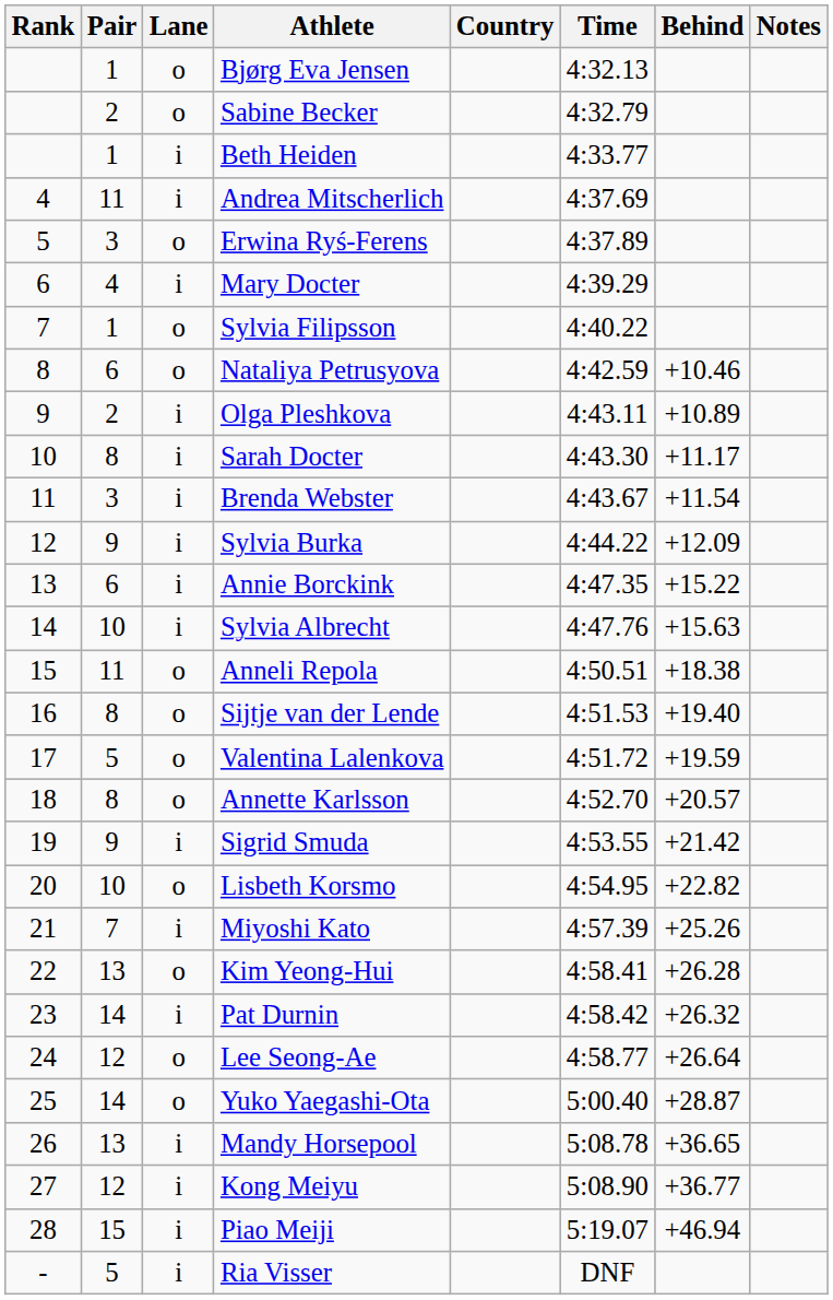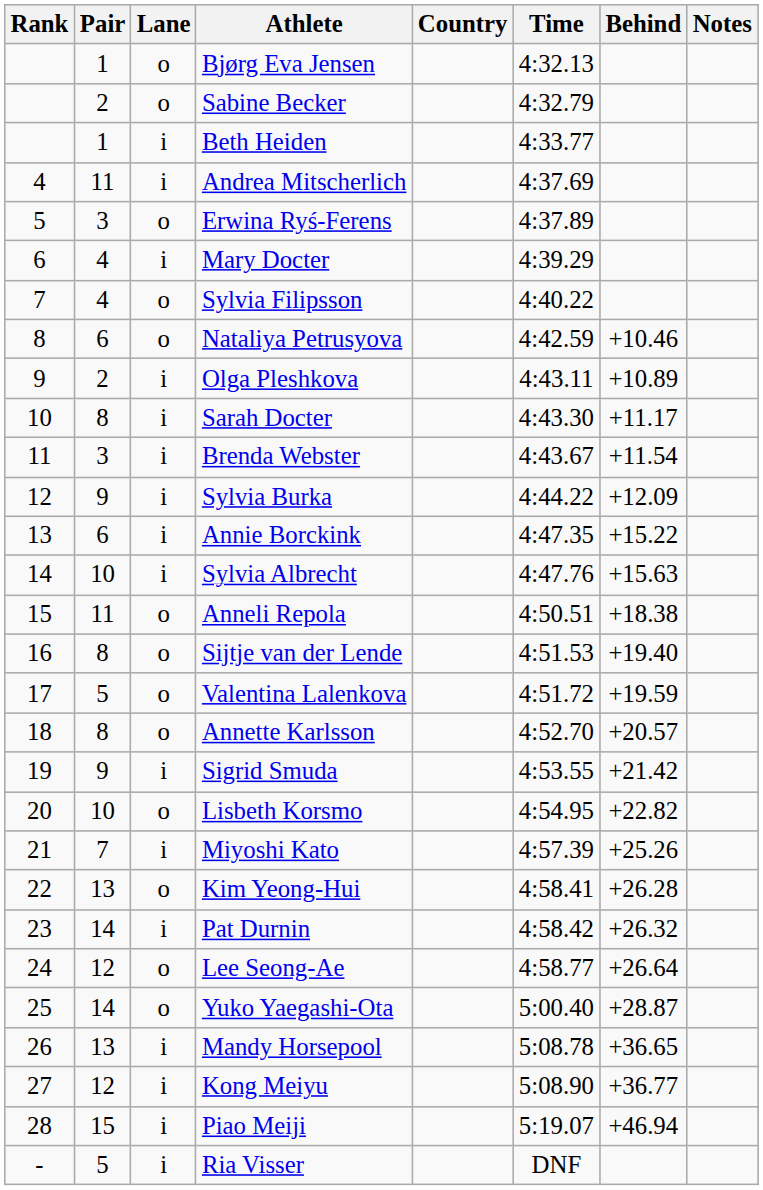 <table class="wikitable sortable" style="text-align:center">
 <tr>
 <th>Rank</th>
 <th>Pair</th>
 <th>Lane</th>
 <th>Athlete</th>
 <th>Country</th>
 <th>Time</th>
 <th>Behind</th>
 <th>Notes</th>
 </tr>
 <tr>
 <td></td>
 <td>1</td>
 <td>o</td>
 <td align=left><a href='#'>Bjørg Eva Jensen</a></td>
 <td align=left></td>
 <td>4:32.13</td>
 <td></td>
 <td></td>
 </tr>
 <tr>
 <td></td>
 <td>2</td>
 <td>o</td>
 <td align=left><a href='#'>Sabine Becker</a></td>
 <td align=left></td>
 <td>4:32.79</td>
 <td></td>
 <td></td>
 </tr>
 <tr>
 <td></td>
 <td>1</td>
 <td>i</td>
 <td align=left><a href='#'>Beth Heiden</a></td>
 <td align=left></td>
 <td>4:33.77</td>
 <td></td>
 <td></td>
 </tr>
 <tr>
 <td>4</td>
 <td>11</td>
 <td>i</td>
 <td align=left><a href='#'>Andrea Mitscherlich</a></td>
 <td align=left></td>
 <td>4:37.69</td>
 <td></td>
 <td></td>
 </tr>
 <tr>
 <td>5</td>
 <td>3</td>
 <td>o</td>
 <td align=left><a href='#'>Erwina Ryś-Ferens</a></td>
 <td align=left></td>
 <td>4:37.89</td>
 <td></td>
 <td></td>
 </tr>
 <tr>
 <td>6</td>
 <td>4</td>
 <td>i</td>
 <td align=left><a href='#'>Mary Docter</a></td>
 <td align=left></td>
 <td>4:39.29</td>
 <td></td>
 <td></td>
 </tr>
 <tr>
 <td>7</td>
-<td>1</td>
+<td>4</td>
 <td>o</td>
 <td align=left><a href='#'>Sylvia Filipsson</a></td>
 <td align=left></td>
 <td>4:40.22</td>
 <td></td>
 <td></td>
 </tr>
 <tr>
 <td>8</td>
 <td>6</td>
 <td>o</td>
 <td align=left><a href='#'>Nataliya Petrusyova</a></td>
 <td align=left></td>
 <td>4:42.59</td>
 <td>+10.46</td>
 <td></td>
 </tr>
 <tr>
 <td>9</td>
 <td>2</td>
 <td>i</td>
 <td align=left><a href='#'>Olga Pleshkova</a></td>
 <td align=left></td>
 <td>4:43.11</td>
 <td>+10.89</td>
 <td></td>
 </tr>
 <tr>
 <td>10</td>
 <td>8</td>
 <td>i</td>
 <td align=left><a href='#'>Sarah Docter</a></td>
 <td align=left></td>
 <td>4:43.30</td>
 <td>+11.17</td>
 <td></td>
 </tr>
 <tr>
 <td>11</td>
 <td>3</td>
 <td>i</td>
 <td align=left><a href='#'>Brenda Webster</a></td>
 <td align=left></td>
 <td>4:43.67</td>
 <td>+11.54</td>
 <td></td>
 </tr>
 <tr>
 <td>12</td>
 <td>9</td>
 <td>i</td>
 <td align=left><a href='#'>Sylvia Burka</a></td>
 <td align=left></td>
 <td>4:44.22</td>
 <td>+12.09</td>
 <td></td>
 </tr>
 <tr>
 <td>13</td>
 <td>6</td>
 <td>i</td>
 <td align=left><a href='#'>Annie Borckink</a></td>
 <td align=left></td>
 <td>4:47.35</td>
 <td>+15.22</td>
 <td></td>
 </tr>
 <tr>
 <td>14</td>
 <td>10</td>
 <td>i</td>
 <td align=left><a href='#'>Sylvia Albrecht</a></td>
 <td align=left></td>
 <td>4:47.76</td>
 <td>+15.63</td>
 <td></td>
 </tr>
 <tr>
 <td>15</td>
 <td>11</td>
 <td>o</td>
 <td align=left><a href='#'>Anneli Repola</a></td>
 <td align=left></td>
 <td>4:50.51</td>
 <td>+18.38</td>
 <td></td>
 </tr>
 <tr>
 <td>16</td>
 <td>8</td>
 <td>o</td>
 <td align=left><a href='#'>Sijtje van der Lende</a></td>
 <td align=left></td>
 <td>4:51.53</td>
 <td>+19.40</td>
 <td></td>
 </tr>
 <tr>
 <td>17</td>
 <td>5</td>
 <td>o</td>
 <td align=left><a href='#'>Valentina Lalenkova</a></td>
 <td align=left></td>
 <td>4:51.72</td>
 <td>+19.59</td>
 <td></td>
 </tr>
 <tr>
 <td>18</td>
 <td>8</td>
 <td>o</td>
 <td align=left><a href='#'>Annette Karlsson</a></td>
 <td align=left></td>
 <td>4:52.70</td>
 <td>+20.57</td>
 <td></td>
 </tr>
 <tr>
 <td>19</td>
 <td>9</td>
 <td>i</td>
 <td align=left><a href='#'>Sigrid Smuda</a></td>
 <td align=left></td>
 <td>4:53.55</td>
 <td>+21.42</td>
 <td></td>
 </tr>
 <tr>
 <td>20</td>
 <td>10</td>
 <td>o</td>
 <td align=left><a href='#'>Lisbeth Korsmo</a></td>
 <td align=left></td>
 <td>4:54.95</td>
 <td>+22.82</td>
 <td></td>
 </tr>
 <tr>
 <td>21</td>
 <td>7</td>
 <td>i</td>
 <td align=left><a href='#'>Miyoshi Kato</a></td>
 <td align=left></td>
 <td>4:57.39</td>
 <td>+25.26</td>
 <td></td>
 </tr>
 <tr>
 <td>22</td>
 <td>13</td>
 <td>o</td>
 <td align=left><a href='#'>Kim Yeong-Hui</a></td>
 <td align=left></td>
 <td>4:58.41</td>
 <td>+26.28</td>
 <td></td>
 </tr>
 <tr>
 <td>23</td>
 <td>14</td>
 <td>i</td>
 <td align=left><a href='#'>Pat Durnin</a></td>
 <td align=left></td>
 <td>4:58.42</td>
 <td>+26.32</td>
 <td></td>
 </tr>
 <tr>
 <td>24</td>
 <td>12</td>
 <td>o</td>
 <td align=left><a href='#'>Lee Seong-Ae</a></td>
 <td align=left></td>
 <td>4:58.77</td>
 <td>+26.64</td>
 <td></td>
 </tr>
 <tr>
 <td>25</td>
 <td>14</td>
 <td>o</td>
 <td align=left><a href='#'>Yuko Yaegashi-Ota</a></td>
 <td align=left></td>
 <td>5:00.40</td>
 <td>+28.87</td>
 <td></td>
 </tr>
 <tr>
 <td>26</td>
 <td>13</td>
 <td>i</td>
 <td align=left><a href='#'>Mandy Horsepool</a></td>
 <td align=left></td>
 <td>5:08.78</td>
 <td>+36.65</td>
 <td></td>
 </tr>
 <tr>
 <td>27</td>
 <td>12</td>
 <td>i</td>
 <td align=left><a href='#'>Kong Meiyu</a></td>
 <td align=left></td>
 <td>5:08.90</td>
 <td>+36.77</td>
 <td></td>
 </tr>
 <tr>
 <td>28</td>
 <td>15</td>
 <td>i</td>
 <td align=left><a href='#'>Piao Meiji</a></td>
 <td align=left></td>
 <td>5:19.07</td>
 <td>+46.94</td>
 <td></td>
 </tr>
 <tr>
 <td>-</td>
 <td>5</td>
 <td>i</td>
 <td align=left><a href='#'>Ria Visser</a></td>
 <td align=left></td>
 <td>DNF</td>
 <td></td>
 <td></td>
 </tr>
 </table>
